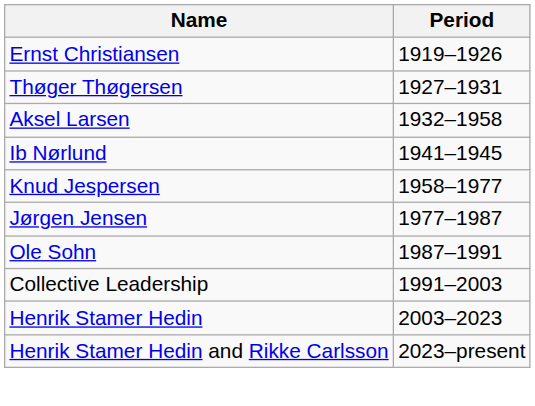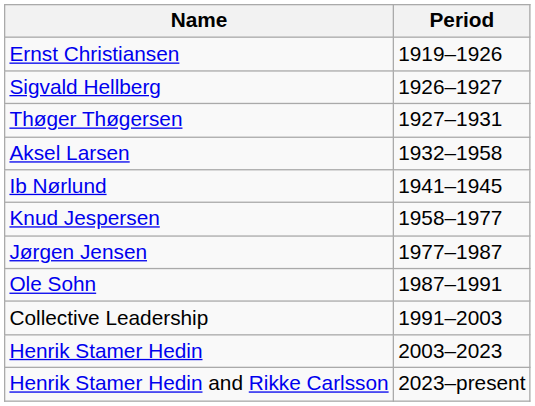 <table class="wikitable" border="1">
 <tr>
 <th>Name</th>
 <th>Period</th>
 </tr>
 <tr>
 <td><a href='#'>Ernst Christiansen</a></td>
 <td>1919–1926</td>
+</tr>
+<tr>
+<td><a href='#'>Sigvald Hellberg</a></td>
+<td>1926–1927</td>
 </tr>
 <tr>
 <td><a href='#'>Thøger Thøgersen</a></td>
 <td>1927–1931</td>
 </tr>
 <tr>
 <td><a href='#'>Aksel Larsen</a></td>
 <td>1932–1958</td>
 </tr>
 <tr>
 <td><a href='#'>Ib Nørlund</a></td>
 <td>1941–1945</td>
 </tr>
 <tr>
 <td><a href='#'>Knud Jespersen</a></td>
 <td>1958–1977</td>
 </tr>
 <tr>
 <td><a href='#'>Jørgen Jensen</a></td>
 <td>1977–1987</td>
 </tr>
 <tr>
 <td><a href='#'>Ole Sohn</a></td>
 <td>1987–1991</td>
 </tr>
 <tr>
 <td>Collective Leadership</td>
 <td>1991–2003</td>
 </tr>
 <tr>
 <td><a href='#'>Henrik Stamer Hedin</a></td>
 <td>2003–2023</td>
 </tr>
 <tr>
 <td><a href='#'>Henrik Stamer Hedin</a> and <a href='#'>Rikke Carlsson</a></td>
 <td>2023–present</td>
 </tr>
 </table>
